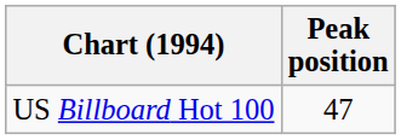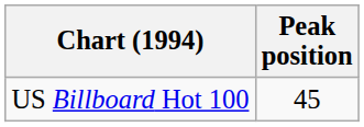 <table class="wikitable sortable">
 <tr>
 <th>Chart (1994)</th>
 <th>Peak<br>position</th>
 </tr>
 <tr>
 <td align="left">US <a href='#'><em>Billboard</em> Hot 100</a></td>
-<td align="center">47</td>
+<td align="center">45</td>
 </tr>
 </table>
